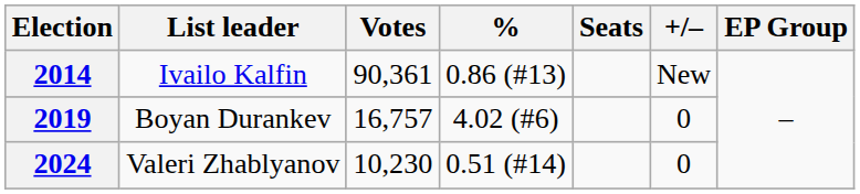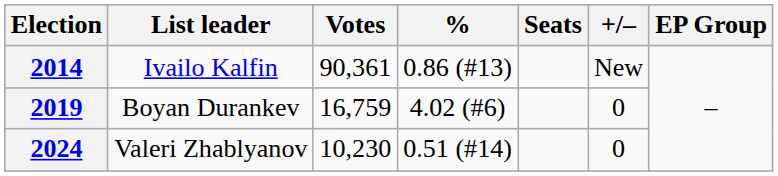 <table class="wikitable" style="text-align:center">
 <tr>
 <th>Election</th>
 <th>List leader</th>
 <th>Votes</th>
 <th>%</th>
 <th>Seats</th>
 <th>+/–</th>
 <th>EP Group</th>
 </tr>
 <tr>
 <th><a href='#'>2014</a></th>
 <td><a href='#'>Ivailo Kalfin</a></td>
 <td>90,361</td>
 <td>0.86 (#13)</td>
 <td></td>
 <td>New</td>
 <td rowspan=3>–</td>
 </tr>
 <tr>
 <th><a href='#'>2019</a></th>
 <td>Boyan Durankev</td>
-<td>16,757</td>
+<td>16,759</td>
 <td>4.02 (#6)</td>
 <td></td>
 <td> 0</td>
 </tr>
 <tr>
 <th><a href='#'>2024</a></th>
 <td>Valeri Zhablyanov</td>
 <td>10,230</td>
 <td>0.51 (#14)</td>
 <td></td>
 <td> 0</td>
 </tr>
 </table>
